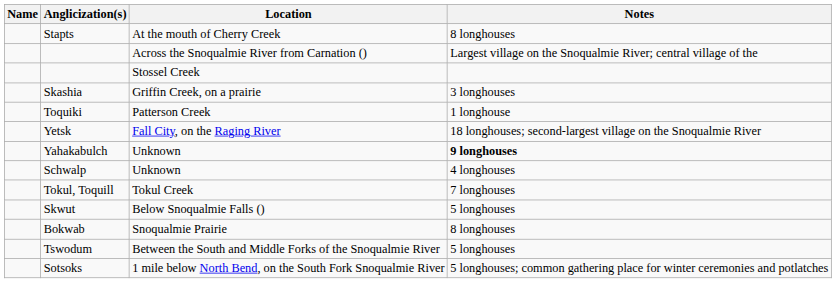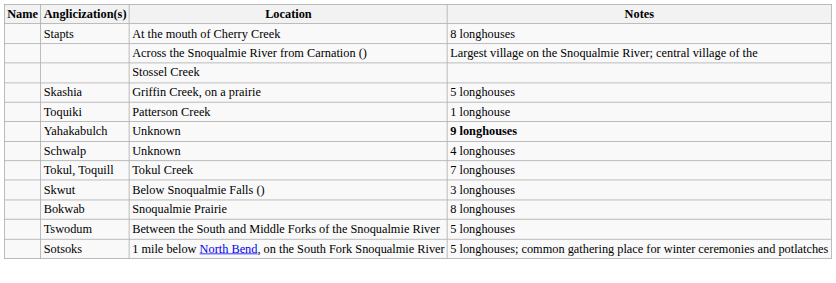 <table class="wikitable">
 <tr>
 <th>Name</th>
 <th>Anglicization(s)</th>
 <th>Location</th>
 <th>Notes</th>
 </tr>
 <tr>
 <td></td>
 <td>Stapts</td>
 <td>At the mouth of Cherry Creek</td>
 <td>8 longhouses</td>
 </tr>
 <tr>
 <td></td>
 <td></td>
 <td>Across the Snoqualmie River from Carnation ()</td>
 <td>Largest village on the Snoqualmie River; central village of the </td>
 </tr>
 <tr>
 <td></td>
 <td></td>
 <td>Stossel Creek</td>
 <td></td>
 </tr>
 <tr>
 <td></td>
 <td>Skashia</td>
 <td>Griffin Creek, on a prairie</td>
-<td>3 longhouses</td>
+<td>5 longhouses</td>
 </tr>
 <tr>
 <td></td>
 <td>Toquiki</td>
 <td>Patterson Creek</td>
 <td>1 longhouse</td>
-</tr>
-<tr>
-<td></td>
-<td>Yetsk</td>
-<td><a href='#'>Fall City</a>, on the <a href='#'>Raging River</a></td>
-<td>18 longhouses; second-largest village on the Snoqualmie River</td>
 </tr>
 <tr>
 <td></td>
 <td>Yahakabulch</td>
 <td>Unknown</td>
 <td><strong>9 longhouses</strong></td>
 </tr>
 <tr>
 <td></td>
 <td>Schwalp</td>
 <td>Unknown</td>
 <td>4 longhouses</td>
 </tr>
 <tr>
 <td></td>
 <td>Tokul, Toquill</td>
 <td>Tokul Creek</td>
 <td>7 longhouses</td>
 </tr>
 <tr>
 <td></td>
 <td>Skwut</td>
 <td>Below Snoqualmie Falls ()</td>
-<td>5 longhouses</td>
+<td>3 longhouses</td>
 </tr>
 <tr>
 <td></td>
 <td>Bokwab</td>
 <td>Snoqualmie Prairie</td>
 <td>8 longhouses</td>
 </tr>
 <tr>
 <td></td>
 <td>Tswodum</td>
 <td>Between the South and Middle Forks of the Snoqualmie River</td>
 <td>5 longhouses</td>
 </tr>
 <tr>
 <td></td>
 <td>Sotsoks</td>
 <td>1 mile below <a href='#'>North Bend</a>, on the South Fork Snoqualmie River</td>
 <td>5 longhouses; common gathering place for winter ceremonies and potlatches</td>
 </tr>
 </table>
